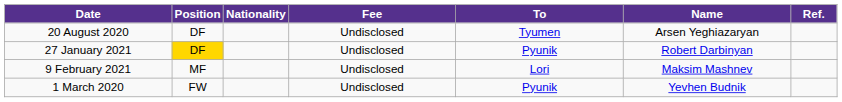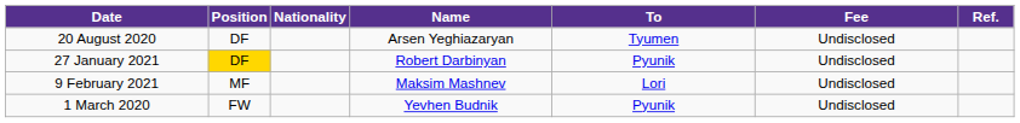 <table class="wikitable"  style="text-align:center; font-size:90%; ">
 <tr>
 <th style="background:#55308d; color:#ffffff; width:200px;">Date</th>
 <th style="background:#55308d; color:#ffffff; width:50px;">Position</th>
 <th style="background:#55308d; color:#ffffff; width:50px;">Nationality</th>
+<th style="background:#55308d; color:#ffffff; width:200px;">Name</th>
+<th style="background:#55308d; color:#ffffff; width:200px;">To</th>
 <th style="background:#55308d; color:#ffffff; width:200px;">Fee</th>
-<th style="background:#55308d; color:#ffffff; width:200px;">To</th>
-<th style="background:#55308d; color:#ffffff; width:200px;">Name</th>
 <th style="background:#55308d; color:#ffffff; width:50px;">Ref.</th>
 </tr>
 <tr>
 <td>20 August 2020</td>
 <td>DF</td>
 <td></td>
+<td>Arsen Yeghiazaryan</td>
+<td><a href='#'>Tyumen</a></td>
 <td>Undisclosed</td>
-<td><a href='#'>Tyumen</a></td>
-<td>Arsen Yeghiazaryan</td>
 <td></td>
 </tr>
 <tr>
 <td>27 January 2021</td>
 <td style="background: gold;">DF</td>
 <td></td>
+<td><a href='#'>Robert Darbinyan</a></td>
+<td><a href='#'>Pyunik</a></td>
 <td>Undisclosed</td>
-<td><a href='#'>Pyunik</a></td>
-<td><a href='#'>Robert Darbinyan</a></td>
 <td></td>
 </tr>
 <tr>
 <td>9 February 2021</td>
 <td>MF</td>
 <td></td>
+<td><a href='#'>Maksim Mashnev</a></td>
+<td><a href='#'>Lori</a></td>
 <td>Undisclosed</td>
-<td><a href='#'>Lori</a></td>
-<td><a href='#'>Maksim Mashnev</a></td>
 <td></td>
 </tr>
 <tr>
 <td>1 March 2020</td>
 <td>FW</td>
 <td></td>
+<td><a href='#'>Yevhen Budnik</a></td>
+<td><a href='#'>Pyunik</a></td>
 <td>Undisclosed</td>
-<td><a href='#'>Pyunik</a></td>
-<td><a href='#'>Yevhen Budnik</a></td>
 <td></td>
 </tr>
 </table>
